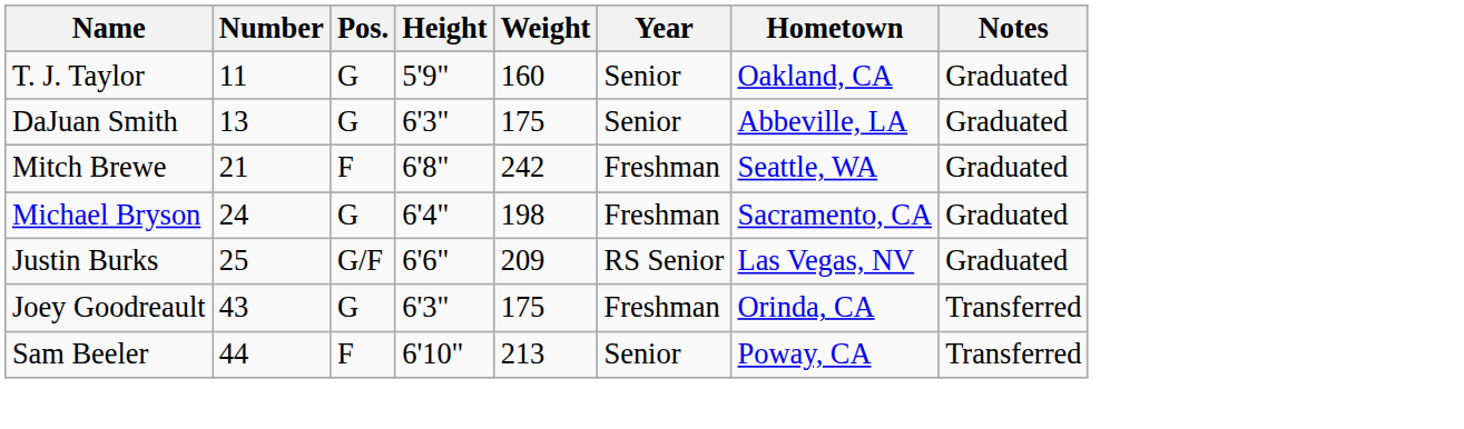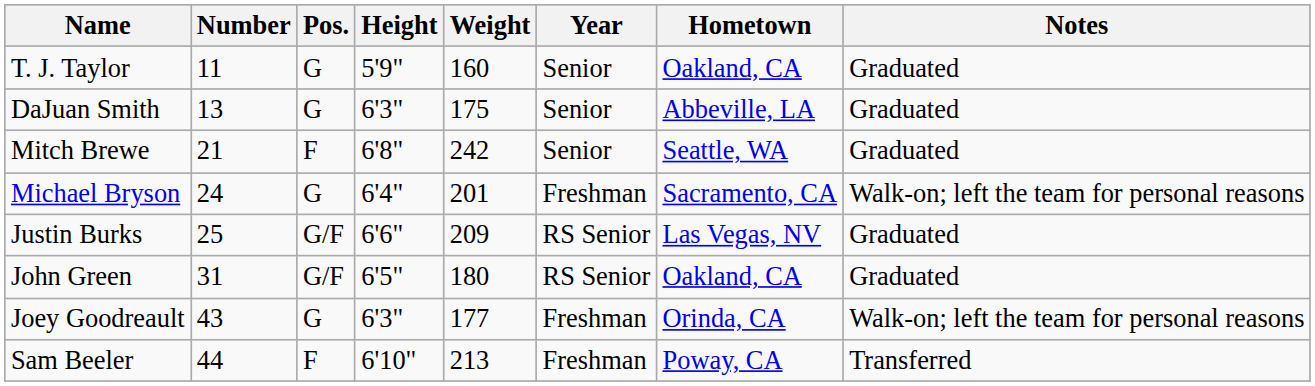 <table class="wikitable sortable" border="1">
 <tr>
 <th>Name</th>
 <th>Number</th>
 <th>Pos.</th>
 <th>Height</th>
 <th>Weight</th>
 <th>Year</th>
 <th>Hometown</th>
 <th class="unsortable">Notes</th>
 </tr>
 <tr>
 <td>T. J. Taylor</td>
 <td>11</td>
 <td>G</td>
 <td>5'9"</td>
 <td>160</td>
 <td>Senior</td>
 <td><a href='#'>Oakland, CA</a></td>
 <td>Graduated</td>
 </tr>
 <tr>
 <td>DaJuan Smith</td>
 <td>13</td>
 <td>G</td>
 <td>6'3"</td>
 <td>175</td>
 <td>Senior</td>
 <td><a href='#'>Abbeville, LA</a></td>
 <td>Graduated</td>
 </tr>
 <tr>
 <td>Mitch Brewe</td>
 <td>21</td>
 <td>F</td>
 <td>6'8"</td>
 <td>242</td>
-<td>Freshman</td>
+<td>Senior</td>
 <td><a href='#'>Seattle, WA</a></td>
 <td>Graduated</td>
 </tr>
 <tr>
 <td><a href='#'>Michael Bryson</a></td>
 <td>24</td>
 <td>G</td>
 <td>6'4"</td>
-<td>198</td>
+<td>201</td>
 <td>Freshman</td>
 <td><a href='#'>Sacramento, CA</a></td>
-<td>Graduated</td>
+<td>Walk-on; left the team for personal reasons</td>
 </tr>
 <tr>
 <td>Justin Burks</td>
 <td>25</td>
 <td>G/F</td>
 <td>6'6"</td>
 <td>209</td>
 <td>RS Senior</td>
 <td><a href='#'>Las Vegas, NV</a></td>
 <td>Graduated</td>
 </tr>
 <tr>
+<td>John Green</td>
+<td>31</td>
+<td>G/F</td>
+<td>6'5"</td>
+<td>180</td>
+<td>RS Senior</td>
+<td><a href='#'>Oakland, CA</a></td>
+<td>Graduated</td>
+</tr>
+<tr>
 <td>Joey Goodreault</td>
 <td>43</td>
 <td>G</td>
 <td>6'3"</td>
-<td>175</td>
+<td>177</td>
 <td>Freshman</td>
 <td><a href='#'>Orinda, CA</a></td>
-<td>Transferred</td>
+<td>Walk-on; left the team for personal reasons</td>
 </tr>
 <tr>
 <td>Sam Beeler</td>
 <td>44</td>
 <td>F</td>
 <td>6'10"</td>
 <td>213</td>
-<td>Senior</td>
+<td>Freshman</td>
 <td><a href='#'>Poway, CA</a></td>
 <td>Transferred</td>
 </tr>
 </table>
